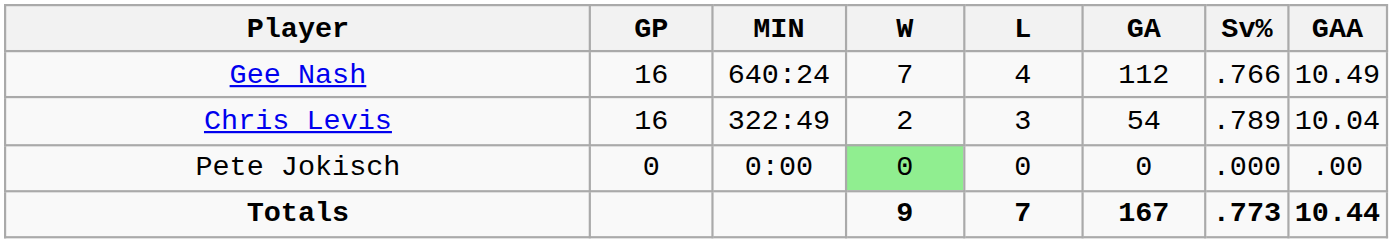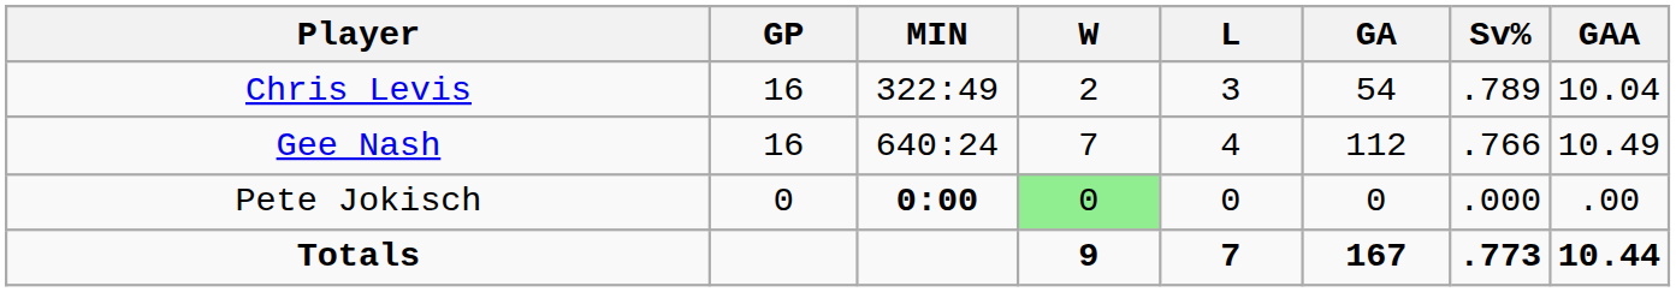 <table class="wikitable sortable" width="50%">
 <tr align="center"  bgcolor="#dddddd">
 <th width="50%">Player</th>
 <th width="10%">GP</th>
 <th width="10%">MIN</th>
 <th width="10%">W</th>
 <th width="10%">L</th>
 <th width="10%">GA</th>
 <th width="10%">Sv%</th>
 <th width="10%">GAA</th>
 </tr>
 <tr align=center>
+<td><a href='#'>Chris Levis</a></td>
+<td>16</td>
+<td>322:49</td>
+<td>2</td>
+<td>3</td>
+<td>54</td>
+<td>.789</td>
+<td>10.04</td>
+</tr>
+<tr align=center>
 <td><a href='#'>Gee Nash</a></td>
 <td>16</td>
 <td>640:24</td>
 <td>7</td>
 <td>4</td>
 <td>112</td>
 <td>.766</td>
 <td>10.49</td>
 </tr>
 <tr align=center>
-<td><a href='#'>Chris Levis</a></td>
-<td>16</td>
-<td>322:49</td>
-<td>2</td>
-<td>3</td>
-<td>54</td>
-<td>.789</td>
-<td>10.04</td>
-</tr>
-<tr align=center>
 <td>Pete Jokisch</td>
 <td>0</td>
-<td>0:00</td>
+<td><strong>0:00</strong></td>
 <td style="background: lightgreen;">0</td>
 <td>0</td>
 <td>0</td>
 <td>.000</td>
 <td>.00</td>
 </tr>
 <tr align=center>
 <td><strong>Totals</strong></td>
 <td></td>
 <td></td>
 <td><strong>9</strong></td>
 <td><strong>7</strong></td>
 <td><strong> 167</strong></td>
 <td><strong> .773</strong></td>
 <td><strong> 10.44</strong></td>
 </tr>
 </table>
